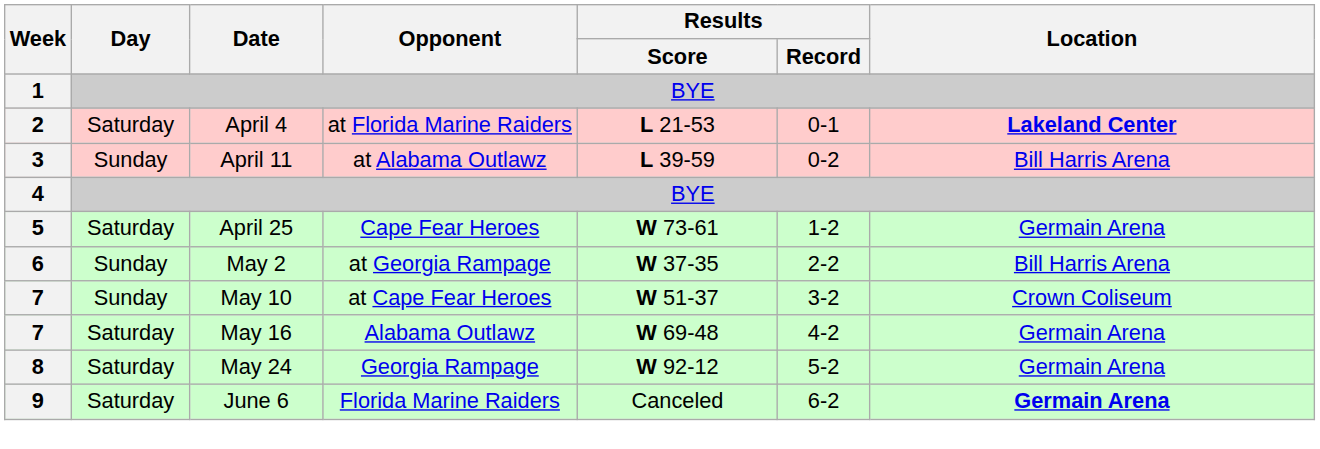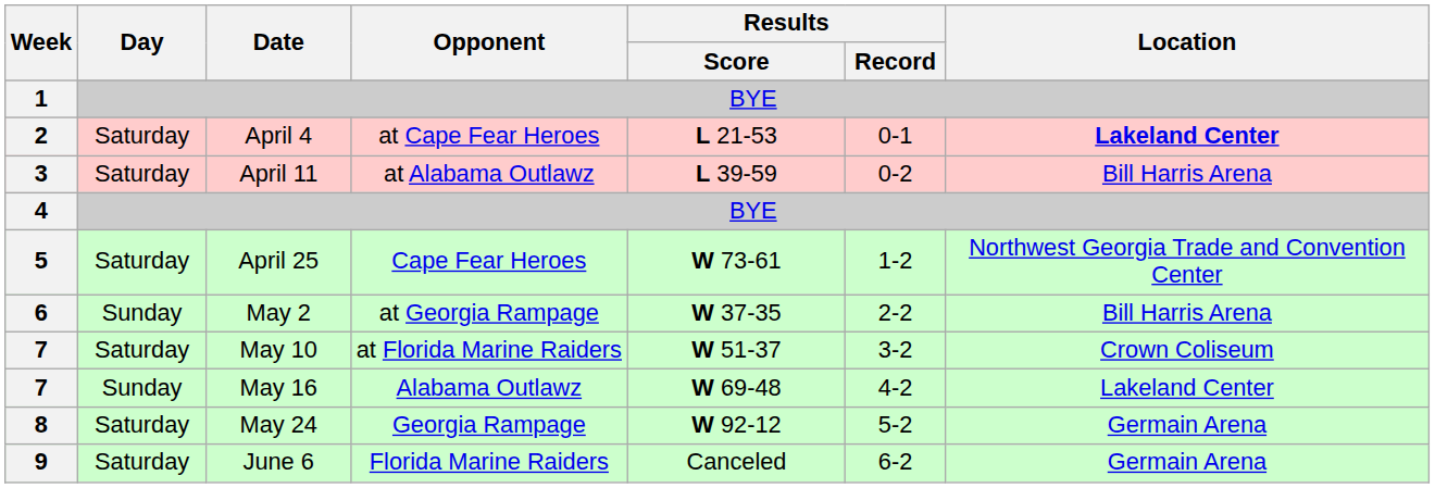 <table class="wikitable">
 <tr>
 <th rowspan="2" width="40">Week</th>
 <th rowspan="2" width="80">Day</th>
 <th rowspan="2" width="90">Date</th>
 <th rowspan="2" width="180">Opponent</th>
 <th colspan="2" width="200">Results</th>
 <th rowspan="2" width="320">Location</th>
 </tr>
 <tr>
 <th width="140">Score</th>
 <th width="60">Record</th>
 </tr>
 <tr align="center" bgcolor="#CCCCCC">
 <th>1</th>
 <td colSpan=6><a href='#'>BYE</a></td>
 </tr>
 <tr align="center" bgcolor="#FFCCCC">
 <th>2</th>
 <td>Saturday</td>
 <td>April 4</td>
-<td>at <a href='#'>Florida Marine Raiders</a></td>
+<td>at <a href='#'>Cape Fear Heroes</a></td>
 <td><strong>L</strong> 21-53</td>
 <td>0-1</td>
 <td><strong><a href='#'>Lakeland Center</a></strong></td>
 </tr>
 <tr align="center" bgcolor="#FFCCCC">
 <th>3</th>
-<td>Sunday</td>
+<td>Saturday</td>
 <td>April 11</td>
 <td>at <a href='#'>Alabama Outlawz</a></td>
 <td><strong>L</strong> 39-59</td>
 <td>0-2</td>
 <td><a href='#'>Bill Harris Arena</a></td>
 </tr>
 <tr align="center" bgcolor="#CCCCCC">
 <th>4</th>
 <td colSpan=6><a href='#'>BYE</a></td>
 </tr>
 <tr align="center" bgcolor="#CCFFCC">
 <th>5</th>
 <td>Saturday</td>
 <td>April 25</td>
 <td><a href='#'>Cape Fear Heroes</a></td>
 <td><strong>W</strong> 73-61</td>
 <td>1-2</td>
-<td><a href='#'>Germain Arena</a></td>
+<td><a href='#'>Northwest Georgia Trade and Convention Center</a></td>
 </tr>
 <tr align="center" bgcolor="#CCFFCC">
 <th>6</th>
 <td>Sunday</td>
 <td>May 2</td>
 <td>at <a href='#'>Georgia Rampage</a></td>
 <td><strong>W</strong> 37-35</td>
 <td>2-2</td>
 <td><a href='#'>Bill Harris Arena</a></td>
 </tr>
 <tr align="center" bgcolor="#CCFFCC">
 <th>7</th>
-<td>Sunday</td>
+<td>Saturday</td>
 <td>May 10</td>
-<td>at <a href='#'>Cape Fear Heroes</a></td>
+<td>at <a href='#'>Florida Marine Raiders</a></td>
 <td><strong>W</strong> 51-37</td>
 <td>3-2</td>
 <td><a href='#'>Crown Coliseum</a></td>
 </tr>
 <tr align="center" bgcolor="#CCFFCC">
 <th>7</th>
-<td>Saturday</td>
+<td>Sunday</td>
 <td>May 16</td>
 <td><a href='#'>Alabama Outlawz</a></td>
 <td><strong>W</strong> 69-48</td>
 <td>4-2</td>
-<td><a href='#'>Germain Arena</a></td>
+<td><a href='#'>Lakeland Center</a></td>
 </tr>
 <tr align="center" bgcolor="#CCFFCC">
 <th>8</th>
 <td>Saturday</td>
 <td>May 24</td>
 <td><a href='#'>Georgia Rampage</a></td>
 <td><strong>W</strong> 92-12</td>
 <td>5-2</td>
 <td><a href='#'>Germain Arena</a></td>
 </tr>
 <tr align="center" bgcolor="#CCFFCC">
 <th>9</th>
 <td>Saturday</td>
 <td>June 6</td>
 <td><a href='#'>Florida Marine Raiders</a></td>
 <td>Canceled</td>
 <td>6-2</td>
-<td><strong><a href='#'>Germain Arena</a></strong></td>
+<td><a href='#'>Germain Arena</a></td>
 </tr>
 </table>
